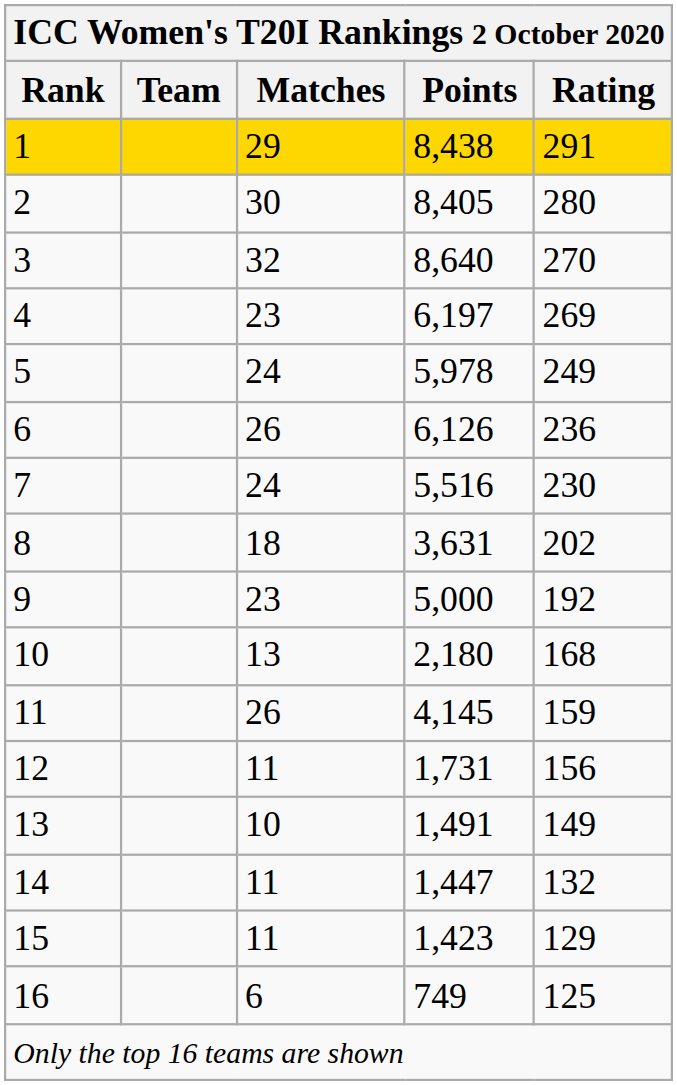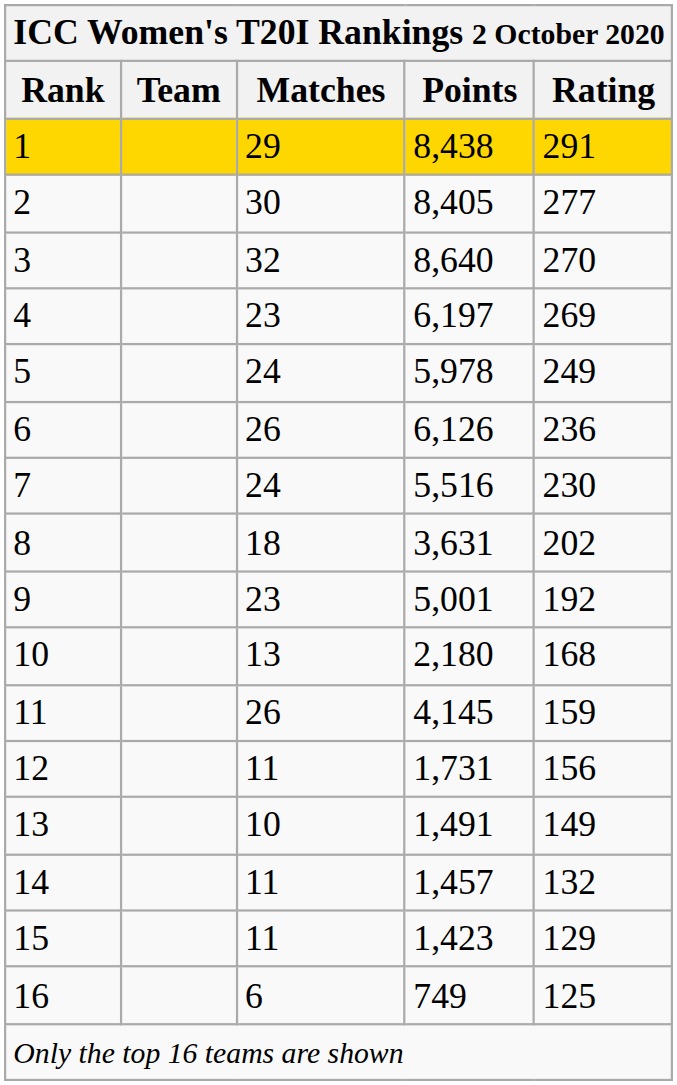 <table class="wikitable" stp;">
 <tr>
 <th colspan="5">ICC Women's T20I Rankings <small>2 October 2020</small></th>
 </tr>
 <tr>
 <th>Rank</th>
 <th>Team</th>
 <th>Matches</th>
 <th>Points</th>
 <th>Rating</th>
 </tr>
 <tr style="background:gold">
 <td>1</td>
 <td style="text-align:left;"></td>
 <td>29</td>
 <td>8,438</td>
 <td>291</td>
 </tr>
 <tr>
 <td>2</td>
 <td style="text-align:left;"></td>
 <td>30</td>
 <td>8,405</td>
-<td>280</td>
+<td>277</td>
 </tr>
 <tr>
 <td>3</td>
 <td style="text-align:left;"></td>
 <td>32</td>
 <td>8,640</td>
 <td>270</td>
 </tr>
 <tr>
 <td>4</td>
 <td style="text-align:left;"></td>
 <td>23</td>
 <td>6,197</td>
 <td>269</td>
 </tr>
 <tr>
 <td>5</td>
 <td style="text-align:left;"></td>
 <td>24</td>
 <td>5,978</td>
 <td>249</td>
 </tr>
 <tr>
 <td>6</td>
 <td style="text-align:left;"></td>
 <td>26</td>
 <td>6,126</td>
 <td>236</td>
 </tr>
 <tr>
 <td>7</td>
 <td style="text-align:left;"></td>
 <td>24</td>
 <td>5,516</td>
 <td>230</td>
 </tr>
 <tr>
 <td>8</td>
 <td style="text-align:left;"></td>
 <td>18</td>
 <td>3,631</td>
 <td>202</td>
 </tr>
 <tr>
 <td>9</td>
 <td style="text-align:left;"></td>
 <td>23</td>
-<td>5,000</td>
+<td>5,001</td>
 <td>192</td>
 </tr>
 <tr>
 <td>10</td>
 <td style="text-align:left;"></td>
 <td>13</td>
 <td>2,180</td>
 <td>168</td>
 </tr>
 <tr>
 <td>11</td>
 <td style="text-align:left;"></td>
 <td>26</td>
 <td>4,145</td>
 <td>159</td>
 </tr>
 <tr>
 <td>12</td>
 <td style="text-align:left;"></td>
 <td>11</td>
 <td>1,731</td>
 <td>156</td>
 </tr>
 <tr>
 <td>13</td>
 <td style="text-align:left;"></td>
 <td>10</td>
 <td>1,491</td>
 <td>149</td>
 </tr>
 <tr>
 <td>14</td>
 <td style="text-align:left;"></td>
 <td>11</td>
-<td>1,447</td>
+<td>1,457</td>
 <td>132</td>
 </tr>
 <tr>
 <td>15</td>
 <td style="text-align:left;"></td>
 <td>11</td>
 <td>1,423</td>
 <td>129</td>
 </tr>
 <tr>
 <td>16</td>
 <td style="text-align:left;"></td>
 <td>6</td>
 <td>749</td>
 <td>125</td>
 </tr>
 <tr>
 <td colspan="5"><small><em>Only the top 16 teams are shown</em></small></td>
 </tr>
 </table>
